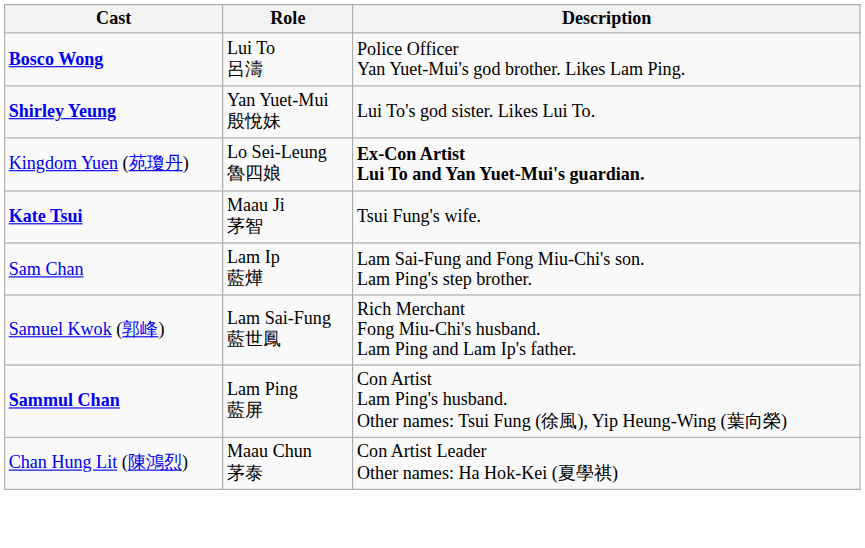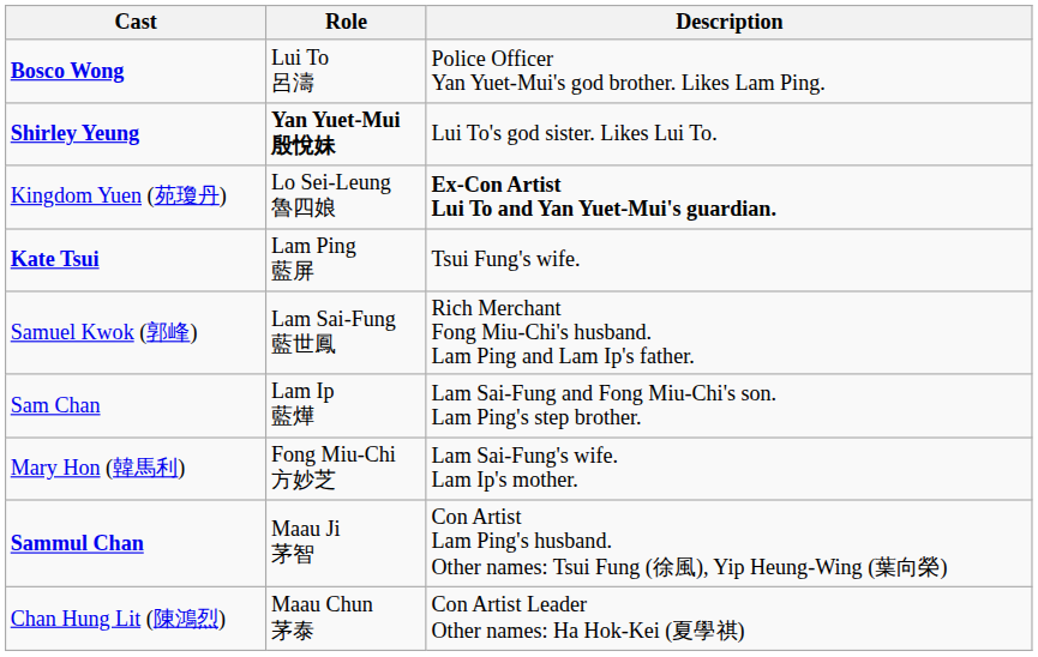 <table class="wikitable" width="60%">
 <tr>
 <th>Cast</th>
 <th>Role</th>
 <th>Description</th>
 </tr>
 <tr>
 <td><strong><a href='#'>Bosco Wong</a></strong></td>
 <td>Lui To <br> 呂濤</td>
 <td>Police Officer <br> Yan Yuet-Mui's god brother. Likes Lam Ping.</td>
 </tr>
 <tr>
 <td><strong><a href='#'>Shirley Yeung</a></strong></td>
-<td>Yan Yuet-Mui <br> 殷悅妹</td>
+<td><strong>Yan Yuet-Mui <br> 殷悅妹</strong></td>
 <td>Lui To's god sister. Likes Lui To.</td>
 </tr>
 <tr>
 <td><a href='#'>Kingdom Yuen</a> (<a href='#'>苑瓊丹</a>)</td>
 <td>Lo Sei-Leung <br> 魯四娘</td>
 <td><strong>Ex-Con Artist <br> Lui To and Yan Yuet-Mui's guardian.</strong></td>
 </tr>
 <tr>
 <td><strong><a href='#'>Kate Tsui</a></strong></td>
-<td>Maau Ji <br> 茅智</td>
+<td>Lam Ping<br> 藍屏</td>
 <td>Tsui Fung's wife.</td>
+</tr>
+<tr>
+<td><a href='#'>Samuel Kwok</a> (<a href='#'>郭峰</a>)</td>
+<td>Lam Sai-Fung <br> 藍世鳳</td>
+<td>Rich Merchant <br> Fong Miu-Chi's husband. <br> Lam Ping and Lam Ip's father.</td>
 </tr>
 <tr>
 <td><a href='#'>Sam Chan</a></td>
 <td>Lam Ip <br> 藍燁</td>
 <td>Lam Sai-Fung and Fong Miu-Chi's son. <br> Lam Ping's step brother.</td>
 </tr>
 <tr>
-<td><a href='#'>Samuel Kwok</a> (<a href='#'>郭峰</a>)</td>
-<td>Lam Sai-Fung <br> 藍世鳳</td>
-<td>Rich Merchant <br> Fong Miu-Chi's husband. <br> Lam Ping and Lam Ip's father.</td>
+<td><a href='#'>Mary Hon</a> (<a href='#'>韓馬利</a>)</td>
+<td>Fong Miu-Chi<br> 方妙芝</td>
+<td>Lam Sai-Fung's wife. <br> Lam Ip's mother.</td>
 </tr>
 <tr>
 <td><strong><a href='#'>Sammul Chan</a></strong></td>
-<td>Lam Ping<br> 藍屏</td>
+<td>Maau Ji <br> 茅智</td>
 <td>Con Artist <br> Lam Ping's husband. <br> Other names: Tsui Fung (徐風), Yip Heung-Wing (葉向榮)</td>
 </tr>
 <tr>
 <td><a href='#'>Chan Hung Lit</a> (<a href='#'>陳鴻烈</a>)</td>
 <td>Maau Chun<br> 茅泰</td>
 <td>Con Artist Leader <br> Other names: Ha Hok-Kei (夏學祺)</td>
 </tr>
 </table>
